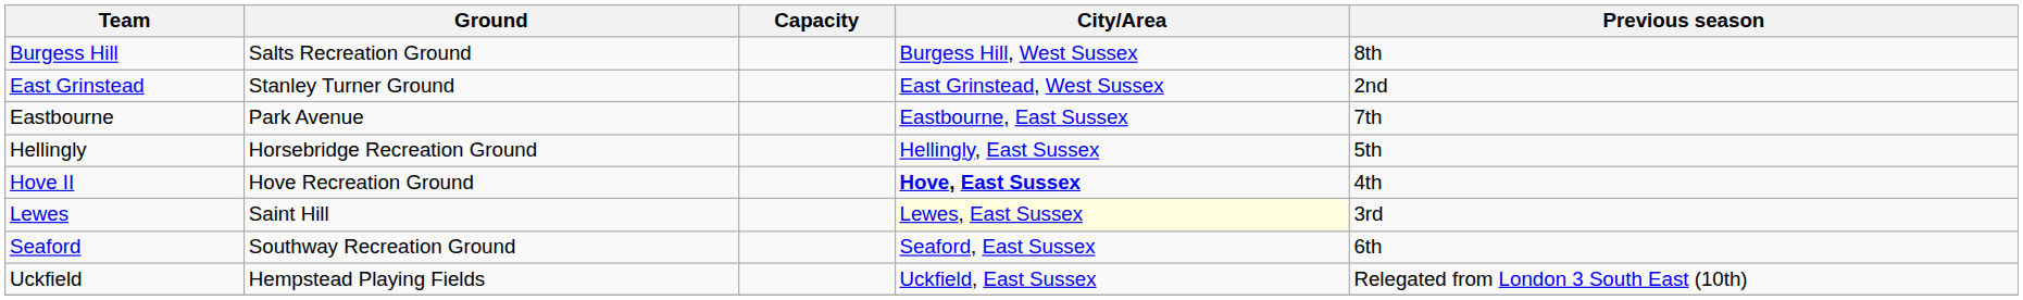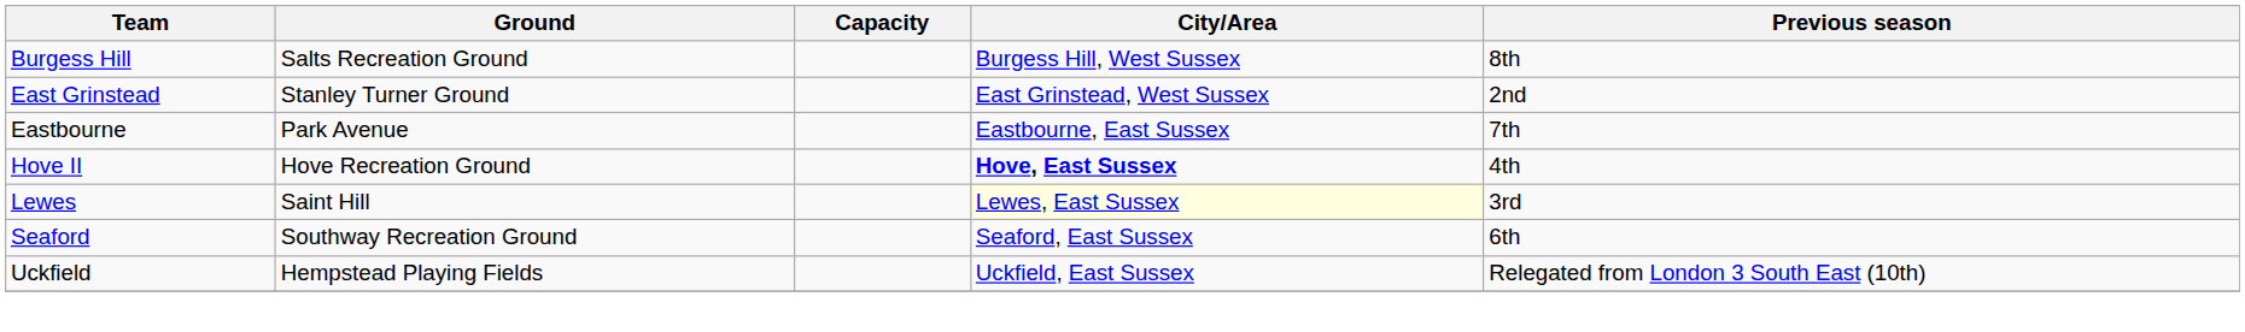 <table class="wikitable sortable" width=100%>
 <tr>
 <th>Team</th>
 <th>Ground</th>
 <th>Capacity</th>
 <th>City/Area</th>
 <th>Previous season</th>
 </tr>
 <tr>
 <td><a href='#'>Burgess Hill</a></td>
 <td>Salts Recreation Ground</td>
 <td></td>
 <td><a href='#'>Burgess Hill</a>, <a href='#'>West Sussex</a></td>
 <td>8th</td>
 </tr>
 <tr>
 <td><a href='#'>East Grinstead</a></td>
 <td>Stanley Turner Ground</td>
 <td></td>
 <td><a href='#'>East Grinstead</a>, <a href='#'>West Sussex</a></td>
 <td>2nd</td>
 </tr>
 <tr>
 <td>Eastbourne</td>
 <td>Park Avenue</td>
 <td></td>
 <td><a href='#'>Eastbourne</a>, <a href='#'>East Sussex</a></td>
 <td>7th</td>
-</tr>
-<tr>
-<td>Hellingly</td>
-<td>Horsebridge Recreation Ground</td>
-<td></td>
-<td><a href='#'>Hellingly</a>, <a href='#'>East Sussex</a></td>
-<td>5th</td>
 </tr>
 <tr>
 <td><a href='#'>Hove II</a></td>
 <td>Hove Recreation Ground</td>
 <td></td>
 <td><strong><a href='#'>Hove</a>, <a href='#'>East Sussex</a></strong></td>
 <td>4th</td>
 </tr>
 <tr>
 <td><a href='#'>Lewes</a></td>
 <td>Saint Hill</td>
 <td></td>
 <td style="background: lightyellow;"><a href='#'>Lewes</a>, <a href='#'>East Sussex</a></td>
 <td>3rd</td>
 </tr>
 <tr>
 <td><a href='#'>Seaford</a></td>
 <td>Southway Recreation Ground</td>
 <td></td>
 <td><a href='#'>Seaford</a>, <a href='#'>East Sussex</a></td>
 <td>6th</td>
 </tr>
 <tr>
 <td>Uckfield</td>
 <td>Hempstead Playing Fields</td>
 <td></td>
 <td><a href='#'>Uckfield</a>, <a href='#'>East Sussex</a></td>
 <td>Relegated from <a href='#'>London 3 South East</a> (10th)</td>
 </tr>
 <tr>
 </tr>
 </table>
